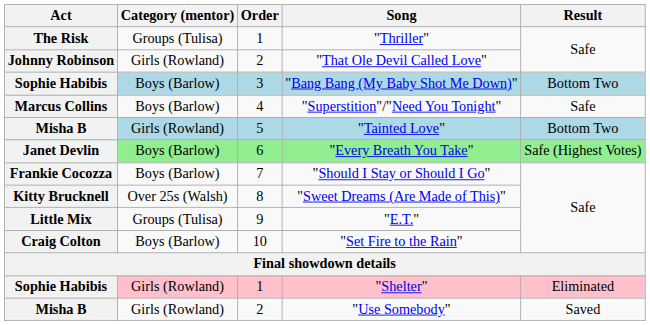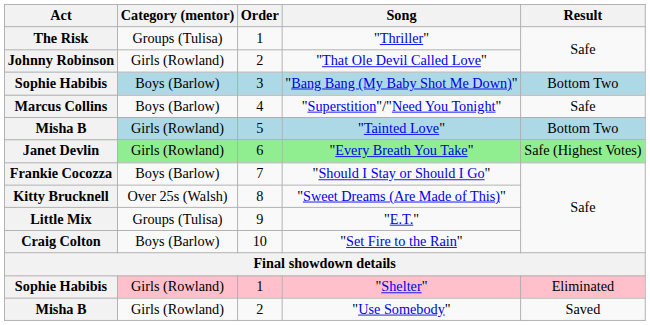 <table class="wikitable plainrowheaders" style="text-align:center;">
 <tr>
 <th scope="col">Act</th>
 <th scope="col">Category (mentor)</th>
 <th scope="col">Order</th>
 <th scope="col">Song</th>
 <th scope="col">Result</th>
 </tr>
 <tr>
 <th scope="row">The Risk</th>
 <td>Groups (Tulisa)</td>
 <td>1</td>
 <td>"<a href='#'>Thriller</a>"</td>
 <td rowspan=2>Safe</td>
 </tr>
 <tr>
 <th scope="row">Johnny Robinson</th>
 <td>Girls (Rowland)</td>
 <td>2</td>
 <td>"<a href='#'>That Ole Devil Called Love</a>"</td>
 </tr>
 <tr style="background:lightblue;">
 <th scope="row">Sophie Habibis</th>
 <td>Boys (Barlow)</td>
 <td>3</td>
 <td>"<a href='#'>Bang Bang (My Baby Shot Me Down)</a>"</td>
 <td>Bottom Two</td>
 </tr>
 <tr>
 <th scope="row">Marcus Collins</th>
 <td>Boys (Barlow)</td>
 <td>4</td>
 <td>"<a href='#'>Superstition</a>"/"<a href='#'>Need You Tonight</a>"</td>
 <td>Safe</td>
 </tr>
 <tr style="background:lightblue;">
 <th scope="row">Misha B</th>
 <td>Girls (Rowland)</td>
 <td>5</td>
 <td>"<a href='#'>Tainted Love</a>"</td>
 <td>Bottom Two</td>
 </tr>
 <tr style="background:lightgreen;">
 <th scope="row">Janet Devlin</th>
-<td>Boys (Barlow)</td>
+<td>Girls (Rowland)</td>
 <td>6</td>
 <td>"<a href='#'>Every Breath You Take</a>"</td>
 <td>Safe (Highest Votes)</td>
 </tr>
 <tr>
 <th scope="row">Frankie Cocozza</th>
 <td>Boys (Barlow)</td>
 <td>7</td>
 <td>"<a href='#'>Should I Stay or Should I Go</a>"</td>
 <td rowspan=4>Safe</td>
 </tr>
 <tr>
 <th scope="row">Kitty Brucknell</th>
 <td>Over 25s (Walsh)</td>
 <td>8</td>
 <td>"<a href='#'>Sweet Dreams (Are Made of This)</a>"</td>
 </tr>
 <tr>
 <th scope="row">Little Mix</th>
 <td>Groups (Tulisa)</td>
 <td>9</td>
 <td>"<a href='#'>E.T.</a>"</td>
 </tr>
 <tr>
 <th scope="row">Craig Colton</th>
 <td>Boys (Barlow)</td>
 <td>10</td>
 <td>"<a href='#'>Set Fire to the Rain</a>"</td>
 </tr>
 <tr>
 <th colspan="5">Final showdown details</th>
 </tr>
 <tr style="background:pink;">
 <th scope="row">Sophie Habibis</th>
 <td>Girls (Rowland)</td>
 <td>1</td>
 <td>"<a href='#'>Shelter</a>"</td>
 <td>Eliminated</td>
 </tr>
 <tr>
 <th scope="row">Misha B</th>
 <td>Girls (Rowland)</td>
 <td>2</td>
 <td>"<a href='#'>Use Somebody</a>"</td>
 <td>Saved</td>
 </tr>
 </table>
